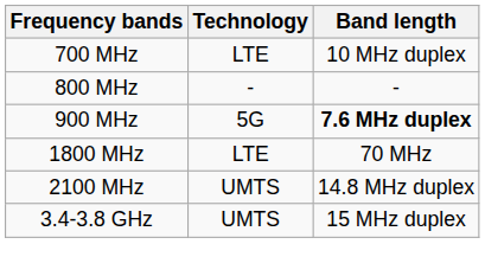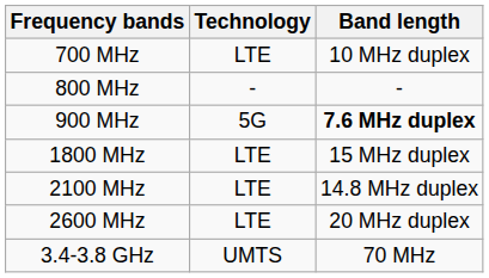 <table class="wikitable sortable" style="text-align:center">
 <tr>
 <th>Frequency bands</th>
 <th>Technology</th>
 <th>Band length</th>
 </tr>
 <tr>
 <td>700 MHz</td>
 <td>LTE</td>
 <td>10 MHz duplex</td>
 </tr>
 <tr>
 <td>800 MHz</td>
 <td>-</td>
 <td>-</td>
 </tr>
 <tr>
 <td>900 MHz</td>
 <td>5G</td>
 <td><strong>7.6 MHz duplex</strong></td>
 </tr>
 <tr>
 <td>1800 MHz</td>
 <td>LTE</td>
-<td>70 MHz</td>
+<td>15 MHz duplex</td>
 </tr>
 <tr>
 <td>2100 MHz</td>
-<td>UMTS</td>
+<td>LTE</td>
 <td>14.8 MHz duplex</td>
+</tr>
+<tr>
+<td>2600 MHz</td>
+<td>LTE</td>
+<td>20 MHz duplex</td>
 </tr>
 <tr>
 <td>3.4-3.8 GHz</td>
 <td>UMTS</td>
-<td>15 MHz duplex</td>
+<td>70 MHz</td>
 </tr>
 </table>
